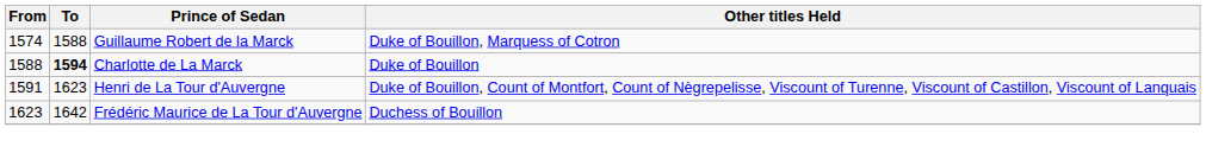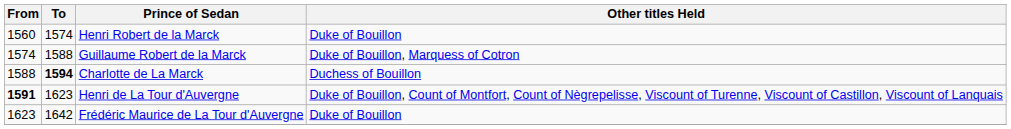 <table class="wikitable">
 <tr>
 <th>From</th>
 <th>To</th>
 <th>Prince of Sedan</th>
 <th>Other titles Held</th>
+</tr>
+<tr>
+<td>1560</td>
+<td>1574</td>
+<td><a href='#'>Henri Robert de la Marck</a></td>
+<td><a href='#'>Duke of Bouillon</a></td>
 </tr>
 <tr>
 <td>1574</td>
 <td>1588</td>
 <td><a href='#'>Guillaume Robert de la Marck</a></td>
 <td><a href='#'>Duke of Bouillon</a>, <a href='#'>Marquess of Cotron</a></td>
 </tr>
 <tr>
 <td>1588</td>
 <td><strong>1594</strong></td>
 <td><a href='#'>Charlotte de La Marck</a></td>
-<td><a href='#'>Duke of Bouillon</a></td>
+<td><a href='#'>Duchess of Bouillon</a></td>
 </tr>
 <tr>
-<td>1591</td>
+<td><strong>1591</strong></td>
 <td>1623</td>
 <td><a href='#'>Henri de La Tour d'Auvergne</a></td>
 <td><a href='#'>Duke of Bouillon</a>, <a href='#'>Count of Montfort</a>, <a href='#'>Count of Nègrepelisse</a>, <a href='#'>Viscount of Turenne</a>, <a href='#'>Viscount of Castillon</a>, <a href='#'>Viscount of Lanquais</a></td>
 </tr>
 <tr>
 <td>1623</td>
 <td>1642</td>
 <td><a href='#'>Frédéric Maurice de La Tour d'Auvergne</a></td>
-<td><a href='#'>Duchess of Bouillon</a></td>
+<td><a href='#'>Duke of Bouillon</a></td>
 </tr>
 <tr>
 </tr>
 </table>
